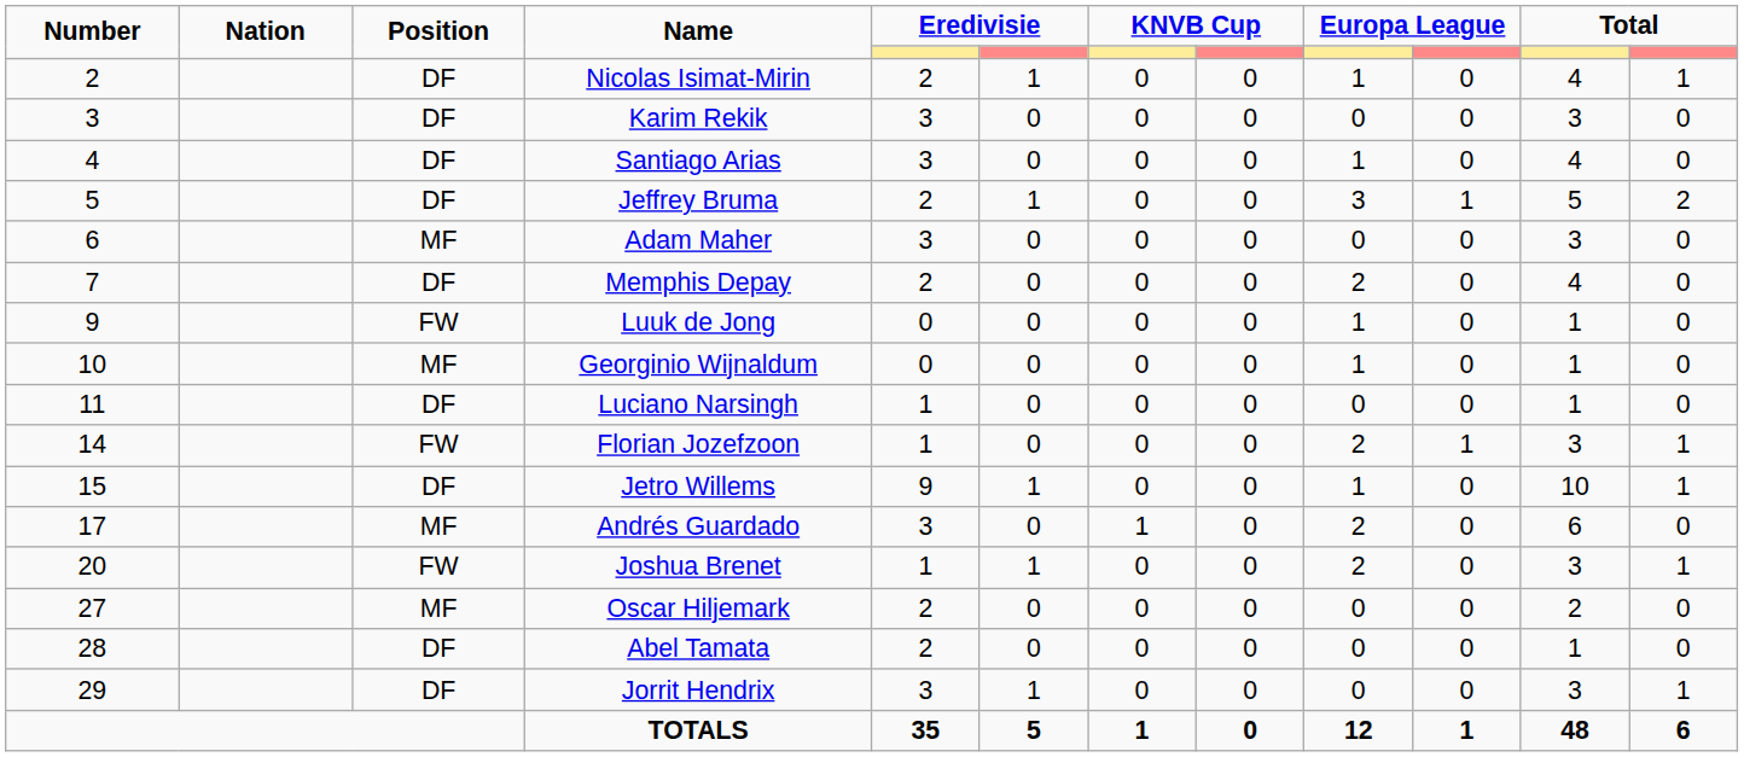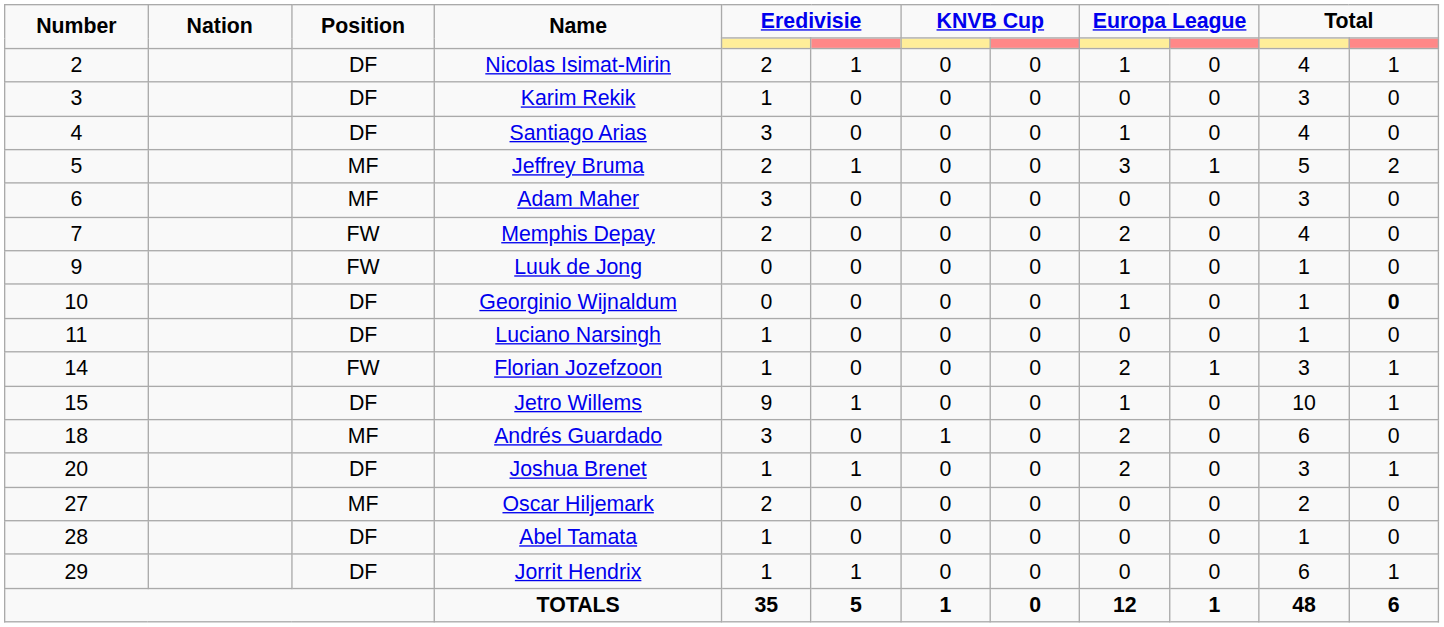 <table class="wikitable" style="font-size: 100%; text-align: center;">
 <tr>
 <td rowspan="2" width="10%" align="center"><strong>Number</strong></td>
 <td rowspan="2" width="10%" align="center"><strong>Nation</strong></td>
 <td rowspan="2" width="10%" align="center"><strong>Position</strong></td>
 <td rowspan="2" width="20%" align="center"><strong>Name</strong></td>
 <td colspan="2" align="center"><strong><a href='#'>Eredivisie</a></strong></td>
 <td colspan="2" align="center"><strong><a href='#'>KNVB Cup</a></strong></td>
 <td colspan="2" align="center"><strong><a href='#'>Europa League</a></strong></td>
 <td colspan="2" align="center"><strong>Total</strong></td>
 </tr>
 <tr>
 <th width=60 style="background: #FFEE99"></th>
 <th width=60 style="background: #FF8888"></th>
 <th width=60 style="background: #FFEE99"></th>
 <th width=60 style="background: #FF8888"></th>
 <th width=60 style="background: #FFEE99"></th>
 <th width=60 style="background: #FF8888"></th>
 <th width=60 style="background: #FFEE99"></th>
 <th width=60 style="background: #FF8888"></th>
 </tr>
 <tr>
 <td>2</td>
 <td></td>
 <td>DF</td>
 <td><a href='#'>Nicolas Isimat-Mirin</a></td>
 <td>2</td>
 <td>1</td>
 <td>0</td>
 <td>0</td>
 <td>1</td>
 <td>0</td>
 <td>4</td>
 <td>1</td>
 </tr>
 <tr>
 <td>3</td>
 <td></td>
 <td>DF</td>
 <td><a href='#'>Karim Rekik</a></td>
-<td>3</td>
+<td>1</td>
 <td>0</td>
 <td>0</td>
 <td>0</td>
 <td>0</td>
 <td>0</td>
 <td>3</td>
 <td>0</td>
 </tr>
 <tr>
 <td>4</td>
 <td></td>
 <td>DF</td>
 <td><a href='#'>Santiago Arias</a></td>
 <td>3</td>
 <td>0</td>
 <td>0</td>
 <td>0</td>
 <td>1</td>
 <td>0</td>
 <td>4</td>
 <td>0</td>
 </tr>
 <tr>
 <td>5</td>
 <td></td>
-<td>DF</td>
+<td>MF</td>
 <td><a href='#'>Jeffrey Bruma</a></td>
 <td>2</td>
 <td>1</td>
 <td>0</td>
 <td>0</td>
 <td>3</td>
 <td>1</td>
 <td>5</td>
 <td>2</td>
 </tr>
 <tr>
 <td>6</td>
 <td></td>
 <td>MF</td>
 <td><a href='#'>Adam Maher</a></td>
 <td>3</td>
 <td>0</td>
 <td>0</td>
 <td>0</td>
 <td>0</td>
 <td>0</td>
 <td>3</td>
 <td>0</td>
 </tr>
 <tr>
 <td>7</td>
 <td></td>
-<td>DF</td>
+<td>FW</td>
 <td><a href='#'>Memphis Depay</a></td>
 <td>2</td>
 <td>0</td>
 <td>0</td>
 <td>0</td>
 <td>2</td>
 <td>0</td>
 <td>4</td>
 <td>0</td>
 </tr>
 <tr>
 <td>9</td>
 <td></td>
 <td>FW</td>
 <td><a href='#'>Luuk de Jong</a></td>
 <td>0</td>
 <td>0</td>
 <td>0</td>
 <td>0</td>
 <td>1</td>
 <td>0</td>
 <td>1</td>
 <td>0</td>
 </tr>
 <tr>
 <td>10</td>
 <td></td>
-<td>MF</td>
+<td>DF</td>
 <td><a href='#'>Georginio Wijnaldum</a></td>
 <td>0</td>
 <td>0</td>
 <td>0</td>
 <td>0</td>
 <td>1</td>
 <td>0</td>
 <td>1</td>
-<td>0</td>
+<td><strong>0</strong></td>
 </tr>
 <tr>
 <td>11</td>
 <td></td>
 <td>DF</td>
 <td><a href='#'>Luciano Narsingh</a></td>
 <td>1</td>
 <td>0</td>
 <td>0</td>
 <td>0</td>
 <td>0</td>
 <td>0</td>
 <td>1</td>
 <td>0</td>
 </tr>
 <tr>
 <td>14</td>
 <td></td>
 <td>FW</td>
 <td><a href='#'>Florian Jozefzoon</a></td>
 <td>1</td>
 <td>0</td>
 <td>0</td>
 <td>0</td>
 <td>2</td>
 <td>1</td>
 <td>3</td>
 <td>1</td>
 </tr>
 <tr>
 <td>15</td>
 <td></td>
 <td>DF</td>
 <td><a href='#'>Jetro Willems</a></td>
 <td>9</td>
 <td>1</td>
 <td>0</td>
 <td>0</td>
 <td>1</td>
 <td>0</td>
 <td>10</td>
 <td>1</td>
 </tr>
 <tr>
-<td>17</td>
+<td>18</td>
 <td></td>
 <td>MF</td>
 <td><a href='#'>Andrés Guardado</a></td>
 <td>3</td>
 <td>0</td>
 <td>1</td>
 <td>0</td>
 <td>2</td>
 <td>0</td>
 <td>6</td>
 <td>0</td>
 </tr>
 <tr>
 <td>20</td>
 <td></td>
-<td>FW</td>
+<td>DF</td>
 <td><a href='#'>Joshua Brenet</a></td>
 <td>1</td>
 <td>1</td>
 <td>0</td>
 <td>0</td>
 <td>2</td>
 <td>0</td>
 <td>3</td>
 <td>1</td>
 </tr>
 <tr>
 <td>27</td>
 <td></td>
 <td>MF</td>
 <td><a href='#'>Oscar Hiljemark</a></td>
 <td>2</td>
 <td>0</td>
 <td>0</td>
 <td>0</td>
 <td>0</td>
 <td>0</td>
 <td>2</td>
 <td>0</td>
 </tr>
 <tr>
 <td>28</td>
 <td></td>
 <td>DF</td>
 <td><a href='#'>Abel Tamata</a></td>
-<td>2</td>
+<td>1</td>
 <td>0</td>
 <td>0</td>
 <td>0</td>
 <td>0</td>
 <td>0</td>
 <td>1</td>
 <td>0</td>
 </tr>
 <tr>
 <td>29</td>
 <td></td>
 <td>DF</td>
 <td><a href='#'>Jorrit Hendrix</a></td>
-<td>3</td>
+<td>1</td>
 <td>1</td>
 <td>0</td>
 <td>0</td>
 <td>0</td>
 <td>0</td>
-<td>3</td>
+<td>6</td>
 <td>1</td>
 </tr>
 <tr>
 <td colspan="3"></td>
 <td><strong>TOTALS</strong></td>
 <td><strong>35</strong></td>
 <td><strong>5</strong></td>
 <td><strong>1</strong></td>
 <td><strong>0</strong></td>
 <td><strong>12</strong></td>
 <td><strong>1</strong></td>
 <td><strong>48</strong></td>
 <td><strong>6</strong></td>
 </tr>
 </table>
